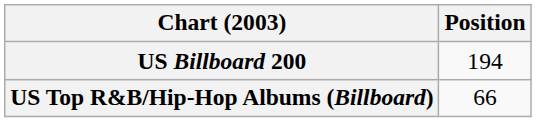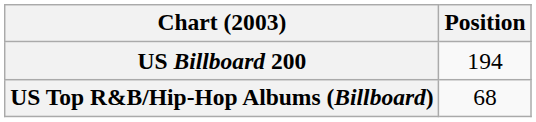 <table class="wikitable plainrowheaders" style="text-align:center">
 <tr>
 <th scope="col">Chart (2003)</th>
 <th scope="col">Position</th>
 </tr>
 <tr>
 <th scope="row">US <em>Billboard</em> 200</th>
 <td>194</td>
 </tr>
 <tr>
 <th scope="row">US Top R&B/Hip-Hop Albums (<em>Billboard</em>)</th>
-<td>66</td>
+<td>68</td>
 </tr>
 </table>
